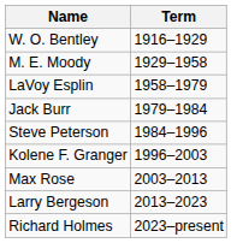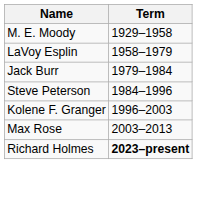 <table class="wikitable">
 <tr>
 <th>Name</th>
 <th>Term</th>
-</tr>
-<tr>
-<td>W. O. Bentley</td>
-<td>1916–1929</td>
 </tr>
 <tr>
 <td>M. E. Moody</td>
 <td>1929–1958</td>
 </tr>
 <tr>
 <td>LaVoy Esplin</td>
 <td>1958–1979</td>
 </tr>
 <tr>
 <td>Jack Burr</td>
 <td>1979–1984</td>
 </tr>
 <tr>
 <td>Steve Peterson</td>
 <td>1984–1996</td>
 </tr>
 <tr>
 <td>Kolene F. Granger</td>
 <td>1996–2003</td>
 </tr>
 <tr>
 <td>Max Rose</td>
 <td>2003–2013</td>
 </tr>
 <tr>
-<td>Larry Bergeson</td>
-<td>2013–2023</td>
-</tr>
-<tr>
 <td>Richard Holmes</td>
-<td>2023–present</td>
+<td><strong>2023–present</strong></td>
 </tr>
 </table>
